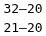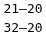 <table style="text-align:center">
 <tr>
 <th width=200></th>
 <th width=100></th>
 <th width=200></th>
 </tr>
 <tr>
 <td align=right><strong></strong></td>
-<td>32–20</td>
+<td>21–20</td>
 <td align=left></td>
 </tr>
 <tr>
 <td align=right><strong></strong></td>
-<td>21–20</td>
+<td>32–20</td>
 <td align=left></td>
 </tr>
 </table>
